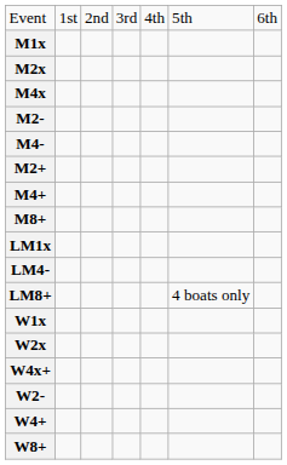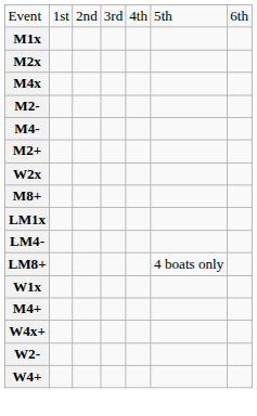 <table class="wikitable">
 <tr>
 <td>Event</td>
 <td>1st</td>
 <td>2nd</td>
 <td>3rd</td>
 <td>4th</td>
 <td>5th</td>
 <td>6th</td>
 </tr>
 <tr>
 <th>M1x</th>
 <td></td>
 <td></td>
 <td></td>
 <td></td>
 <td></td>
 <td></td>
 </tr>
 <tr>
 <th>M2x</th>
 <td></td>
 <td></td>
 <td></td>
 <td></td>
 <td></td>
 <td></td>
 </tr>
 <tr>
 <th>M4x</th>
 <td></td>
 <td></td>
 <td></td>
 <td></td>
 <td></td>
 <td></td>
 </tr>
 <tr>
 <th>M2-</th>
 <td></td>
 <td></td>
 <td></td>
 <td></td>
 <td></td>
 <td></td>
 </tr>
 <tr>
 <th>M4-</th>
 <td></td>
 <td></td>
 <td></td>
 <td></td>
 <td></td>
 <td></td>
 </tr>
 <tr>
 <th>M2+</th>
 <td></td>
 <td></td>
 <td></td>
 <td></td>
 <td></td>
 <td></td>
 </tr>
 <tr>
-<th>M4+</th>
+<th>W2x</th>
 <td></td>
 <td></td>
 <td></td>
 <td></td>
 <td></td>
 <td></td>
 </tr>
 <tr>
 <th>M8+</th>
 <td></td>
 <td></td>
 <td></td>
 <td></td>
 <td></td>
 <td></td>
 </tr>
 <tr>
 <th>LM1x</th>
 <td></td>
 <td></td>
 <td></td>
 <td></td>
 <td></td>
 <td></td>
 </tr>
 <tr>
 <th>LM4-</th>
 <td></td>
 <td></td>
 <td></td>
 <td></td>
 <td></td>
 <td></td>
 </tr>
 <tr>
 <th>LM8+</th>
 <td></td>
 <td></td>
 <td></td>
 <td></td>
 <td>4 boats only</td>
 <td></td>
 </tr>
 <tr>
 <th>W1x</th>
 <td></td>
 <td></td>
 <td></td>
 <td></td>
 <td></td>
 <td></td>
 </tr>
 <tr>
-<th>W2x</th>
+<th>M4+</th>
 <td></td>
 <td></td>
 <td></td>
 <td></td>
 <td></td>
 <td></td>
 </tr>
 <tr>
 <th>W4x+</th>
 <td></td>
 <td></td>
 <td></td>
 <td></td>
 <td></td>
 <td></td>
 </tr>
 <tr>
 <th>W2-</th>
 <td></td>
 <td></td>
 <td></td>
 <td></td>
 <td></td>
 <td></td>
 </tr>
 <tr>
 <th>W4+</th>
 <td></td>
 <td></td>
 <td></td>
 <td></td>
 <td></td>
 <td></td>
 </tr>
-<tr>
-<th>W8+</th>
-<td></td>
-<td></td>
-<td></td>
-<td></td>
-<td></td>
-<td></td>
-</tr>
 </table>
